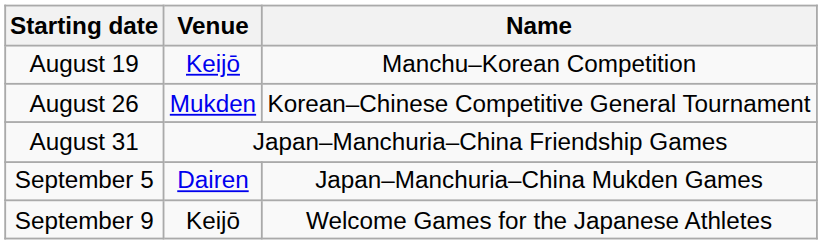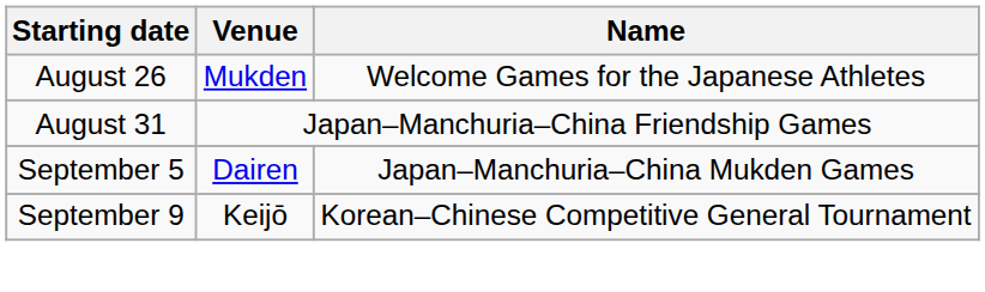 <table class="wikitable" style="float:right;font-size:smaller;text-align: center;">
 <tr>
 <th>Starting date</th>
 <th>Venue</th>
 <th>Name</th>
 </tr>
 <tr>
-<td>August 19</td>
-<td><a href='#'>Keijō</a></td>
-<td>Manchu–Korean Competition</td>
-</tr>
-<tr>
 <td>August 26</td>
 <td><a href='#'>Mukden</a></td>
-<td>Korean–Chinese Competitive General Tournament</td>
+<td>Welcome Games for the Japanese Athletes</td>
 </tr>
 <tr>
 <td>August 31</td>
 <td colspan="2">Japan–Manchuria–China Friendship Games</td>
 </tr>
 <tr>
 <td>September 5</td>
 <td><a href='#'>Dairen</a></td>
 <td>Japan–Manchuria–China Mukden Games</td>
 </tr>
 <tr>
 <td>September 9</td>
 <td>Keijō</td>
-<td>Welcome Games for the Japanese Athletes</td>
+<td>Korean–Chinese Competitive General Tournament</td>
 </tr>
 </table>
